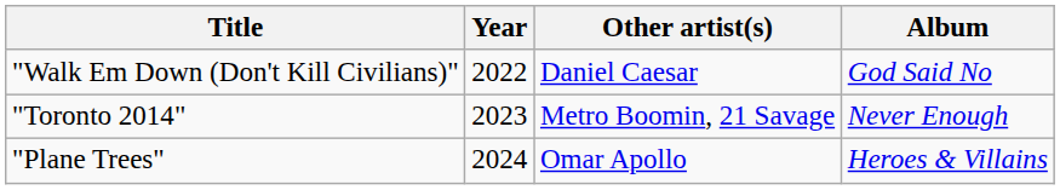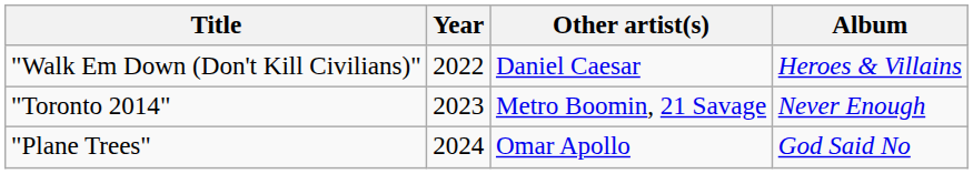 <table class="wikitable">
 <tr>
 <th scope="col">Title</th>
 <th scope="col">Year</th>
 <th scope="col">Other artist(s)</th>
 <th scope="col">Album</th>
 </tr>
 <tr>
 <td>"Walk Em Down (Don't Kill Civilians)"</td>
 <td>2022</td>
 <td><a href='#'>Daniel Caesar</a></td>
-<td><em><a href='#'>God Said No</a></em></td>
+<td><em><a href='#'>Heroes & Villains</a></em></td>
 </tr>
 <tr>
 <td>"Toronto 2014"</td>
 <td>2023</td>
 <td><a href='#'>Metro Boomin</a>, <a href='#'>21 Savage</a></td>
 <td><em><a href='#'>Never Enough</a></em></td>
 </tr>
 <tr>
 <td>"Plane Trees"</td>
 <td>2024</td>
 <td><a href='#'>Omar Apollo</a></td>
-<td><em><a href='#'>Heroes & Villains</a></em></td>
+<td><em><a href='#'>God Said No</a></em></td>
 </tr>
 </table>
